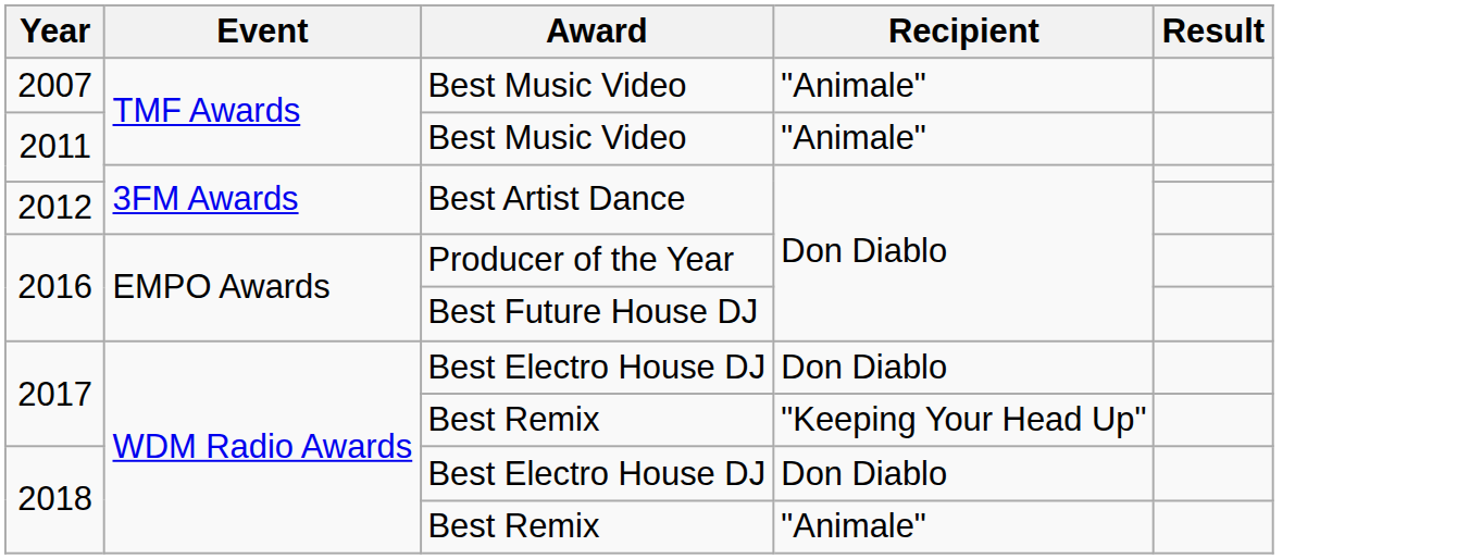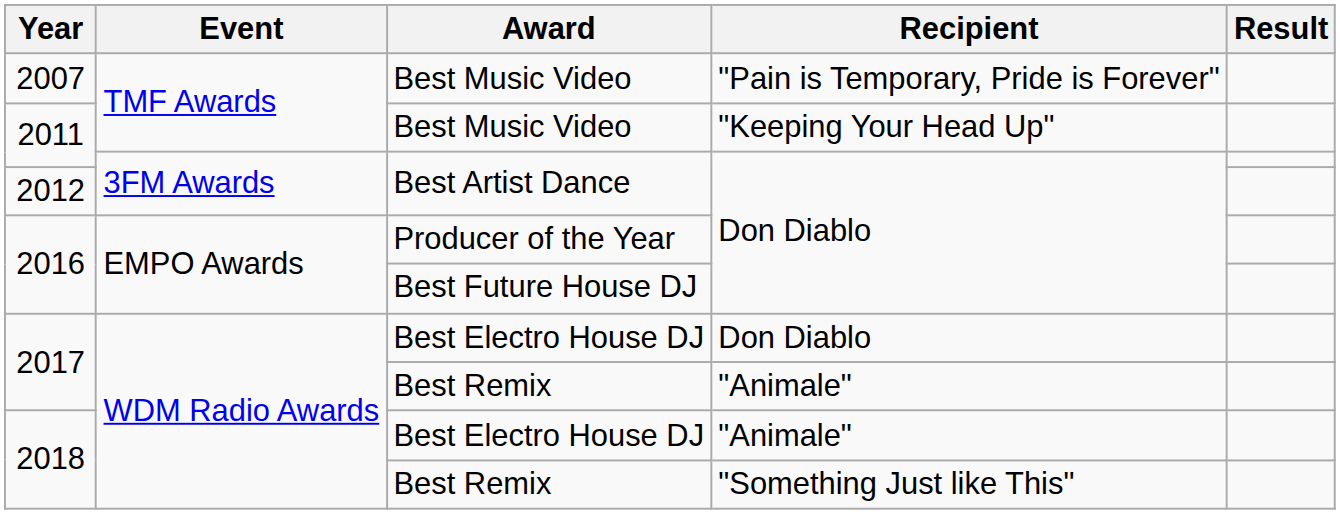 <table class="wikitable">
 <tr>
 <th width="40">Year</th>
 <th>Event</th>
 <th>Award</th>
 <th>Recipient</th>
 <th>Result</th>
 </tr>
 <tr>
 <td style="text-align:center;">2007</td>
 <td rowspan="2"><a href='#'>TMF Awards</a></td>
 <td>Best Music Video</td>
-<td>"Animale"</td>
+<td>"Pain is Temporary, Pride is Forever"</td>
 <td></td>
 </tr>
 <tr>
 <td style="text-align:center;" rowspan="2">2011</td>
 <td>Best Music Video</td>
-<td>"Animale"</td>
+<td>"Keeping Your Head Up"</td>
 <td></td>
 </tr>
 <tr>
 <td rowspan="2"><a href='#'>3FM Awards</a></td>
 <td rowspan="2">Best Artist Dance</td>
 <td rowspan="4">Don Diablo</td>
 <td></td>
 </tr>
 <tr>
 <td style="text-align:center;">2012</td>
 <td></td>
 </tr>
 <tr>
 <td rowspan="2" style="text-align:center;">2016</td>
 <td rowspan="2">EMPO Awards</td>
 <td>Producer of the Year</td>
 <td></td>
 </tr>
 <tr>
 <td>Best Future House DJ</td>
 <td></td>
 </tr>
 <tr>
 <td rowspan="2" style="text-align:center;">2017</td>
 <td rowspan="4"><a href='#'>WDM Radio Awards</a></td>
 <td>Best Electro House DJ</td>
 <td>Don Diablo</td>
 <td></td>
 </tr>
 <tr>
 <td>Best Remix</td>
-<td>"Keeping Your Head Up"</td>
+<td>"Animale"</td>
 <td></td>
 </tr>
 <tr>
 <td rowspan="2" style="text-align:center;">2018</td>
 <td>Best Electro House DJ</td>
-<td>Don Diablo</td>
+<td>"Animale"</td>
 <td></td>
 </tr>
 <tr>
 <td>Best Remix</td>
-<td>"Animale"</td>
+<td>"Something Just like This"</td>
 <td></td>
 </tr>
 </table>
